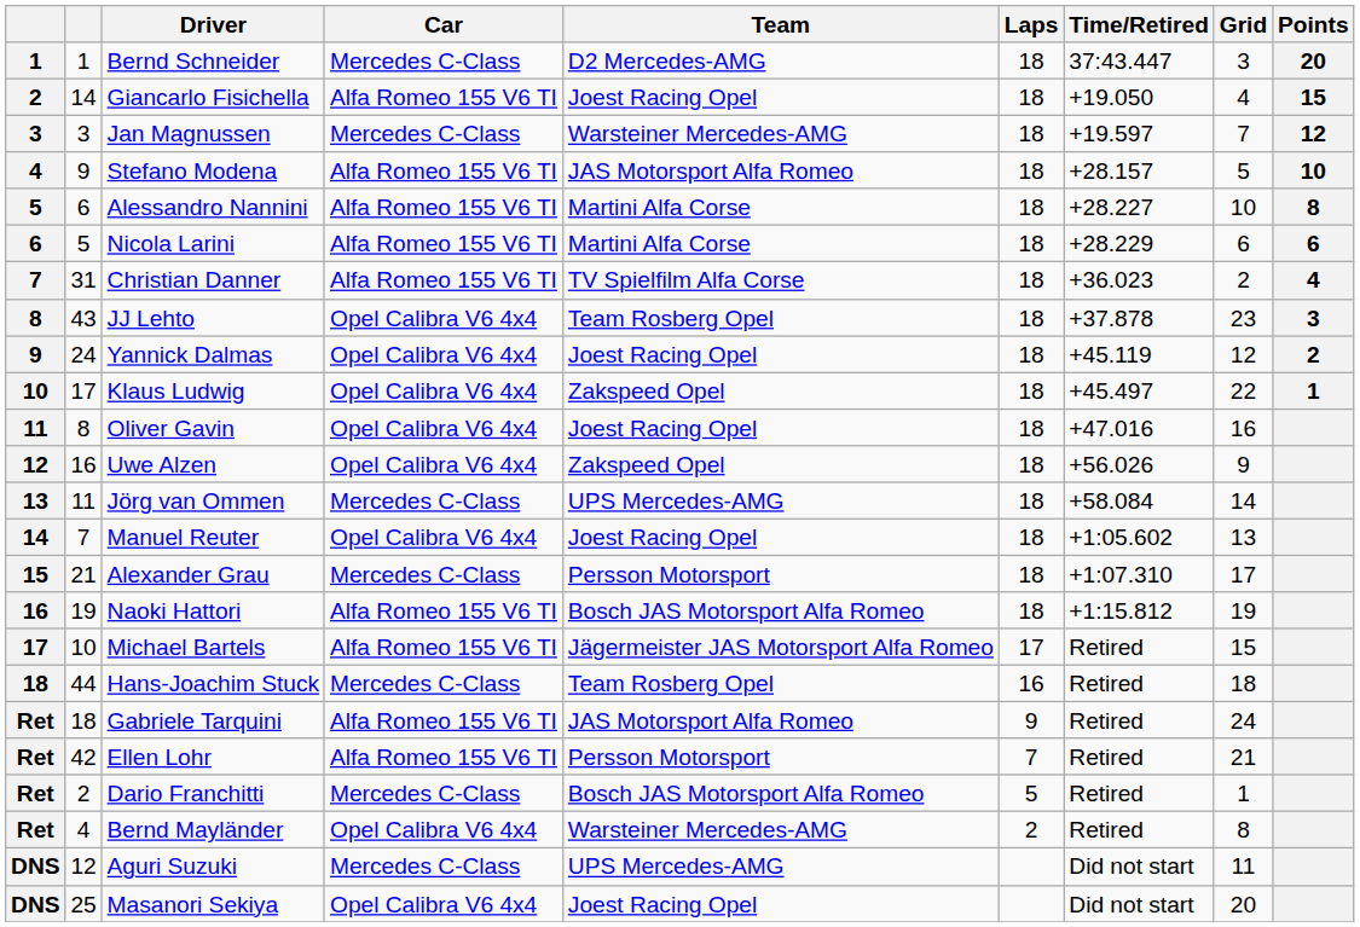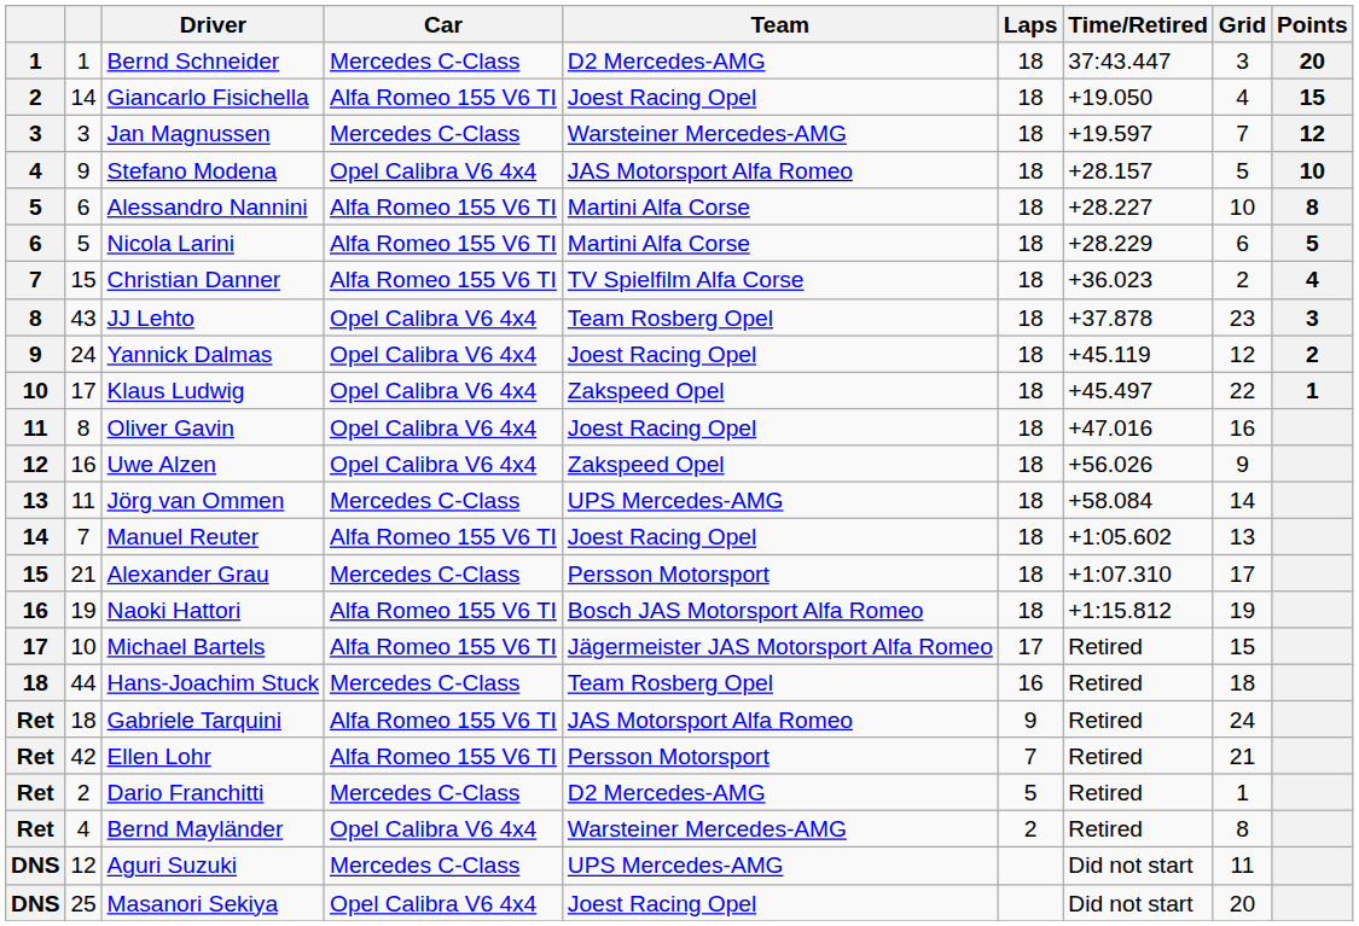 <table class="wikitable sortable" style="font-size:95%">
 <tr>
 <th></th>
 <th></th>
 <th>Driver</th>
 <th>Car</th>
 <th>Team</th>
 <th>Laps</th>
 <th>Time/Retired</th>
 <th>Grid</th>
 <th>Points</th>
 </tr>
 <tr>
 <th>1</th>
 <td align=center>1</td>
 <td> <a href='#'>Bernd Schneider</a></td>
 <td><a href='#'>Mercedes C-Class</a></td>
 <td> <a href='#'>D2 Mercedes-AMG</a></td>
 <td align=center>18</td>
 <td>37:43.447</td>
 <td align=center>3</td>
 <th>20</th>
 </tr>
 <tr>
 <th>2</th>
 <td align=center>14</td>
 <td> <a href='#'>Giancarlo Fisichella</a></td>
 <td><a href='#'>Alfa Romeo 155 V6 TI</a></td>
 <td> <a href='#'>Joest Racing Opel</a></td>
 <td align=center>18</td>
 <td>+19.050</td>
 <td align=center>4</td>
 <th>15</th>
 </tr>
 <tr>
 <th>3</th>
 <td align=center>3</td>
 <td> <a href='#'>Jan Magnussen</a></td>
 <td><a href='#'>Mercedes C-Class</a></td>
 <td> <a href='#'>Warsteiner Mercedes-AMG</a></td>
 <td align=center>18</td>
 <td>+19.597</td>
 <td align=center>7</td>
 <th>12</th>
 </tr>
 <tr>
 <th>4</th>
 <td align=center>9</td>
 <td> <a href='#'>Stefano Modena</a></td>
-<td><a href='#'>Alfa Romeo 155 V6 TI</a></td>
+<td><a href='#'>Opel Calibra V6 4x4</a></td>
 <td> <a href='#'>JAS Motorsport Alfa Romeo</a></td>
 <td align=center>18</td>
 <td>+28.157</td>
 <td align=center>5</td>
 <th>10</th>
 </tr>
 <tr>
 <th>5</th>
 <td align=center>6</td>
 <td> <a href='#'>Alessandro Nannini</a></td>
 <td><a href='#'>Alfa Romeo 155 V6 TI</a></td>
 <td> <a href='#'>Martini Alfa Corse</a></td>
 <td align=center>18</td>
 <td>+28.227</td>
 <td align=center>10</td>
 <th>8</th>
 </tr>
 <tr>
 <th>6</th>
 <td align=center>5</td>
 <td> <a href='#'>Nicola Larini</a></td>
 <td><a href='#'>Alfa Romeo 155 V6 TI</a></td>
 <td> <a href='#'>Martini Alfa Corse</a></td>
 <td align=center>18</td>
 <td>+28.229</td>
 <td align=center>6</td>
-<th>6</th>
+<th>5</th>
 </tr>
 <tr>
 <th>7</th>
-<td align=center>31</td>
+<td align=center>15</td>
 <td> <a href='#'>Christian Danner</a></td>
 <td><a href='#'>Alfa Romeo 155 V6 TI</a></td>
 <td> <a href='#'>TV Spielfilm Alfa Corse</a></td>
 <td align=center>18</td>
 <td>+36.023</td>
 <td align=center>2</td>
 <th>4</th>
 </tr>
 <tr>
 <th>8</th>
 <td align=center>43</td>
 <td> <a href='#'>JJ Lehto</a></td>
 <td><a href='#'>Opel Calibra V6 4x4</a></td>
 <td> <a href='#'>Team Rosberg Opel</a></td>
 <td align=center>18</td>
 <td>+37.878</td>
 <td align=center>23</td>
 <th>3</th>
 </tr>
 <tr>
 <th>9</th>
 <td align=center>24</td>
 <td> <a href='#'>Yannick Dalmas</a></td>
 <td><a href='#'>Opel Calibra V6 4x4</a></td>
 <td> <a href='#'>Joest Racing Opel</a></td>
 <td align=center>18</td>
 <td>+45.119</td>
 <td align=center>12</td>
 <th>2</th>
 </tr>
 <tr>
 <th>10</th>
 <td align=center>17</td>
 <td> <a href='#'>Klaus Ludwig</a></td>
 <td><a href='#'>Opel Calibra V6 4x4</a></td>
 <td> <a href='#'>Zakspeed Opel</a></td>
 <td align=center>18</td>
 <td>+45.497</td>
 <td align=center>22</td>
 <th>1</th>
 </tr>
 <tr>
 <th>11</th>
 <td align=center>8</td>
 <td> <a href='#'>Oliver Gavin</a></td>
 <td><a href='#'>Opel Calibra V6 4x4</a></td>
 <td> <a href='#'>Joest Racing Opel</a></td>
 <td align=center>18</td>
 <td>+47.016</td>
 <td align=center>16</td>
 <th></th>
 </tr>
 <tr>
 <th>12</th>
 <td align=center>16</td>
 <td> <a href='#'>Uwe Alzen</a></td>
 <td><a href='#'>Opel Calibra V6 4x4</a></td>
 <td> <a href='#'>Zakspeed Opel</a></td>
 <td align=center>18</td>
 <td>+56.026</td>
 <td align=center>9</td>
 <th></th>
 </tr>
 <tr>
 <th>13</th>
 <td align=center>11</td>
 <td> <a href='#'>Jörg van Ommen</a></td>
 <td><a href='#'>Mercedes C-Class</a></td>
 <td> <a href='#'>UPS Mercedes-AMG</a></td>
 <td align=center>18</td>
 <td>+58.084</td>
 <td align=center>14</td>
 <th></th>
 </tr>
 <tr>
 <th>14</th>
 <td align=center>7</td>
 <td> <a href='#'>Manuel Reuter</a></td>
-<td><a href='#'>Opel Calibra V6 4x4</a></td>
+<td><a href='#'>Alfa Romeo 155 V6 TI</a></td>
 <td> <a href='#'>Joest Racing Opel</a></td>
 <td align=center>18</td>
 <td>+1:05.602</td>
 <td align=center>13</td>
 <th></th>
 </tr>
 <tr>
 <th>15</th>
 <td align=center>21</td>
 <td> <a href='#'>Alexander Grau</a></td>
 <td><a href='#'>Mercedes C-Class</a></td>
 <td> <a href='#'>Persson Motorsport</a></td>
 <td align=center>18</td>
 <td>+1:07.310</td>
 <td align=center>17</td>
 <th></th>
 </tr>
 <tr>
 <th>16</th>
 <td align=center>19</td>
 <td> <a href='#'>Naoki Hattori</a></td>
 <td><a href='#'>Alfa Romeo 155 V6 TI</a></td>
 <td> <a href='#'>Bosch JAS Motorsport Alfa Romeo</a></td>
 <td align=center>18</td>
 <td>+1:15.812</td>
 <td align=center>19</td>
 <th></th>
 </tr>
 <tr>
 <th>17</th>
 <td align=center>10</td>
 <td> <a href='#'>Michael Bartels</a></td>
 <td><a href='#'>Alfa Romeo 155 V6 TI</a></td>
 <td> <a href='#'>Jägermeister JAS Motorsport Alfa Romeo</a></td>
 <td align=center>17</td>
 <td>Retired</td>
 <td align=center>15</td>
 <th></th>
 </tr>
 <tr>
 <th>18</th>
 <td align=center>44</td>
 <td> <a href='#'>Hans-Joachim Stuck</a></td>
 <td><a href='#'>Mercedes C-Class</a></td>
 <td> <a href='#'>Team Rosberg Opel</a></td>
 <td align=center>16</td>
 <td>Retired</td>
 <td align=center>18</td>
 <th></th>
 </tr>
 <tr>
 <th>Ret</th>
 <td align=center>18</td>
 <td> <a href='#'>Gabriele Tarquini</a></td>
 <td><a href='#'>Alfa Romeo 155 V6 TI</a></td>
 <td> <a href='#'>JAS Motorsport Alfa Romeo</a></td>
 <td align=center>9</td>
 <td>Retired</td>
 <td align=center>24</td>
 <th></th>
 </tr>
 <tr>
 <th>Ret</th>
 <td align=center>42</td>
 <td> <a href='#'>Ellen Lohr</a></td>
 <td><a href='#'>Alfa Romeo 155 V6 TI</a></td>
 <td> <a href='#'>Persson Motorsport</a></td>
 <td align=center>7</td>
 <td>Retired</td>
 <td align=center>21</td>
 <th></th>
 </tr>
 <tr>
 <th>Ret</th>
 <td align=center>2</td>
 <td> <a href='#'>Dario Franchitti</a></td>
 <td><a href='#'>Mercedes C-Class</a></td>
-<td> <a href='#'>Bosch JAS Motorsport Alfa Romeo</a></td>
+<td> <a href='#'>D2 Mercedes-AMG</a></td>
 <td align=center>5</td>
 <td>Retired</td>
 <td align=center>1</td>
 <th></th>
 </tr>
 <tr>
 <th>Ret</th>
 <td align=center>4</td>
 <td> <a href='#'>Bernd Mayländer</a></td>
 <td><a href='#'>Opel Calibra V6 4x4</a></td>
 <td> <a href='#'>Warsteiner Mercedes-AMG</a></td>
 <td align=center>2</td>
 <td>Retired</td>
 <td align=center>8</td>
 <th></th>
 </tr>
 <tr>
 <th>DNS</th>
 <td align=center>12</td>
 <td> <a href='#'>Aguri Suzuki</a></td>
 <td><a href='#'>Mercedes C-Class</a></td>
 <td> <a href='#'>UPS Mercedes-AMG</a></td>
 <td align=center></td>
 <td>Did not start</td>
 <td align=center>11</td>
 <th></th>
 </tr>
 <tr>
 <th>DNS</th>
 <td align=center>25</td>
 <td> <a href='#'>Masanori Sekiya</a></td>
 <td><a href='#'>Opel Calibra V6 4x4</a></td>
 <td> <a href='#'>Joest Racing Opel</a></td>
 <td align=center></td>
 <td>Did not start</td>
 <td align=center>20</td>
 <th></th>
 </tr>
 <tr>
 </tr>
 </table>
